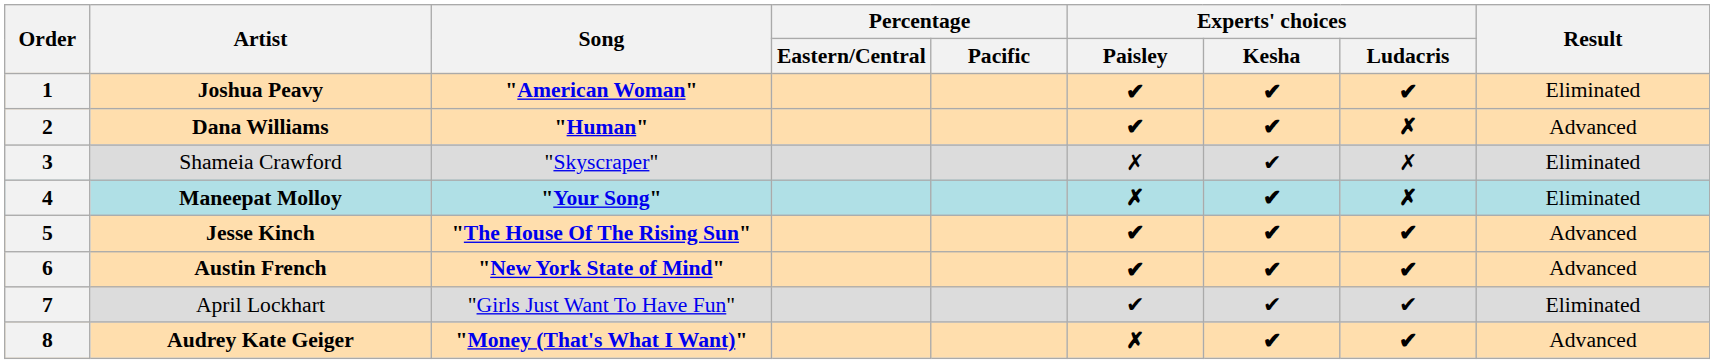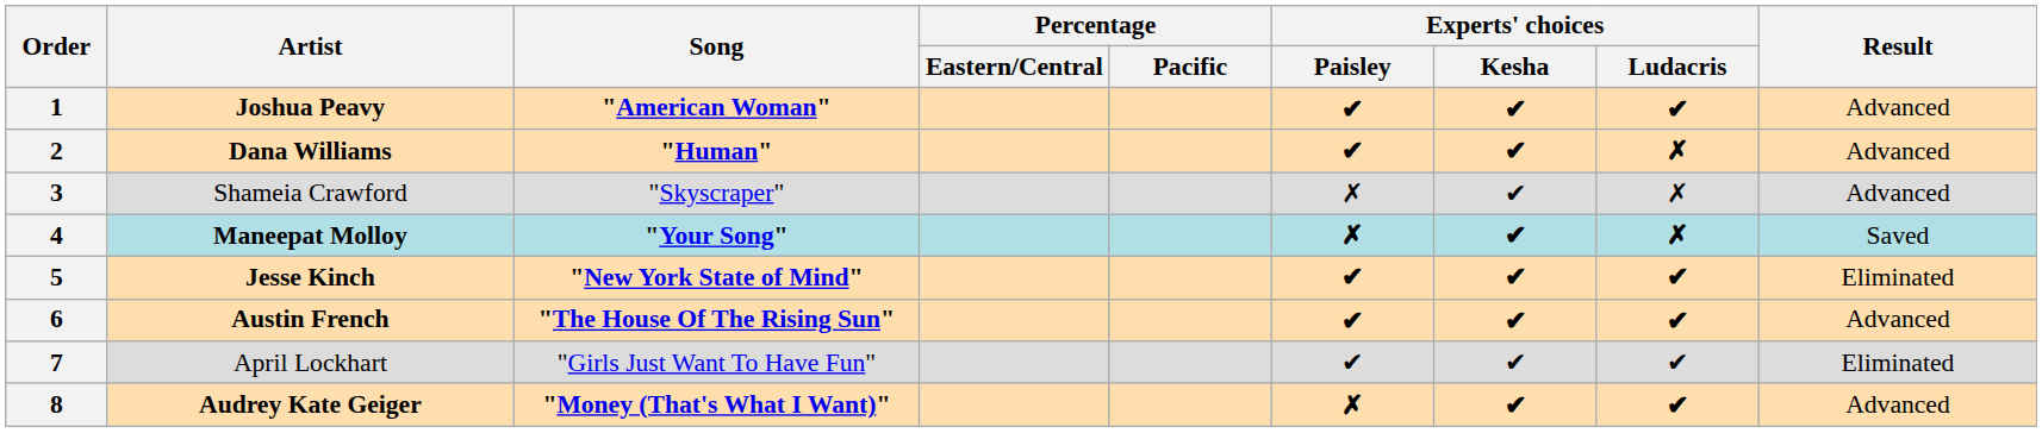 <table class="wikitable" style="text-align:center; width:100%;">
 <tr>
 <th scope="col" rowspan="2" style="width:05%;">Order</th>
 <th scope="col" rowspan="2" style="width:20%;">Artist</th>
 <th scope="col" rowspan="2" style="width:20%;">Song</th>
 <th scope="col" colspan="2" style="width:20%;">Percentage</th>
 <th scope="col" colspan="3" style="width:32%;">Experts' choices</th>
 <th rowspan="2">Result</th>
 </tr>
 <tr>
 <th style="width:08%;">Eastern/Central</th>
 <th style="width:08%;">Pacific</th>
 <th style="width:08%;">Paisley</th>
 <th style="width:08%;">Kesha</th>
 <th style="width:08%;">Ludacris</th>
 </tr>
 <tr bgcolor="navajowhite">
 <th><strong>1</strong></th>
 <td><strong>Joshua Peavy</strong></td>
 <td><strong>"<a href='#'>American Woman</a>"</strong></td>
 <td align="center"></td>
 <td align="center"></td>
 <td><strong>✔</strong></td>
 <td><strong>✔</strong></td>
 <td><strong>✔</strong></td>
-<td>Eliminated</td>
+<td>Advanced</td>
 </tr>
 <tr bgcolor="navajowhite">
 <th><strong>2</strong></th>
 <td><strong>Dana Williams</strong></td>
 <td><strong>"<a href='#'>Human</a>"</strong></td>
 <td align="center"></td>
 <td align="center"></td>
 <td><strong>✔</strong></td>
 <td><strong>✔</strong></td>
 <td><strong>✗</strong></td>
 <td>Advanced</td>
 </tr>
 <tr style="background:#DCDCDC;">
 <th><strong>3</strong></th>
 <td>Shameia Crawford</td>
 <td>"<a href='#'>Skyscraper</a>"</td>
 <td align="center"></td>
 <td align="center"></td>
 <td>✗</td>
 <td>✔</td>
 <td>✗</td>
-<td>Eliminated</td>
+<td>Advanced</td>
 </tr>
 <tr style="background:#b0e0e6;">
 <th><strong>4</strong></th>
 <td><strong>Maneepat Molloy</strong></td>
 <td><strong>"<a href='#'>Your Song</a>"</strong></td>
 <td align="center"></td>
 <td align="center"></td>
 <td><strong>✗</strong></td>
 <td><strong>✔</strong></td>
 <td><strong>✗</strong></td>
-<td>Eliminated</td>
+<td>Saved</td>
 </tr>
 <tr bgcolor="navajowhite">
 <th><strong>5</strong></th>
 <td><strong>Jesse Kinch</strong></td>
-<td><strong>"<a href='#'>The House Of The Rising Sun</a>"</strong></td>
+<td><strong>"<a href='#'>New York State of Mind</a>"</strong></td>
 <td align="center"></td>
 <td align="center"></td>
 <td><strong>✔</strong></td>
 <td><strong>✔</strong></td>
 <td><strong>✔</strong></td>
-<td>Advanced</td>
+<td>Eliminated</td>
 </tr>
 <tr bgcolor="navajowhite">
 <th><strong>6</strong></th>
 <td><strong>Austin French</strong></td>
-<td><strong>"<a href='#'>New York State of Mind</a>"</strong></td>
+<td><strong>"<a href='#'>The House Of The Rising Sun</a>"</strong></td>
 <td align="center"></td>
 <td align="center"></td>
 <td><strong>✔</strong></td>
 <td><strong>✔</strong></td>
 <td><strong>✔</strong></td>
 <td>Advanced</td>
 </tr>
 <tr style="background:#DCDCDC;">
 <th><strong>7</strong></th>
 <td>April Lockhart</td>
 <td>"<a href='#'>Girls Just Want To Have Fun</a>"</td>
 <td align="center"></td>
 <td align="center"></td>
 <td>✔</td>
 <td>✔</td>
 <td>✔</td>
 <td>Eliminated</td>
 </tr>
 <tr bgcolor="navajowhite">
 <th><strong>8</strong></th>
 <td><strong>Audrey Kate Geiger</strong></td>
 <td><strong>"<a href='#'>Money (That's What I Want)</a>"</strong></td>
 <td align="center"></td>
 <td align="center"></td>
 <td><strong>✗</strong></td>
 <td><strong>✔</strong></td>
 <td><strong>✔</strong></td>
 <td>Advanced</td>
 </tr>
 </table>
